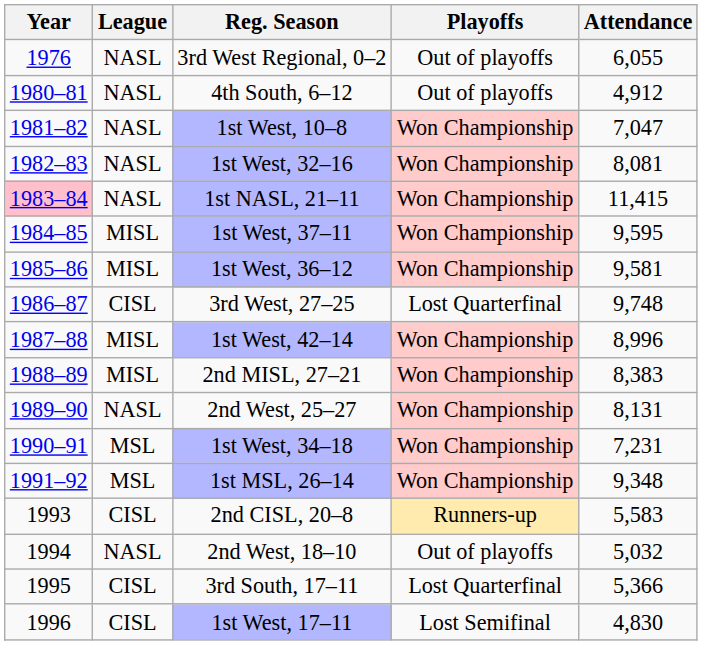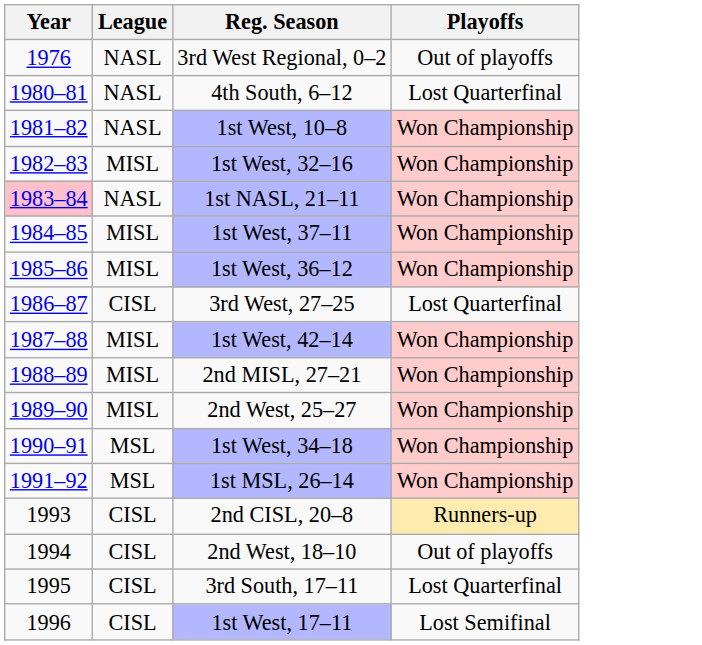 <table class="wikitable" style="text-align:center">
 <tr>
 <th>Year</th>
 <th>League</th>
 <th>Reg. Season</th>
 <th>Playoffs</th>
-<th>Attendance</th>
 </tr>
 <tr>
 <td><a href='#'>1976</a></td>
 <td>NASL</td>
 <td>3rd West Regional, 0–2</td>
 <td>Out of playoffs</td>
-<td>6,055</td>
 </tr>
 <tr>
 <td><a href='#'>1980–81</a></td>
 <td>NASL</td>
 <td>4th South, 6–12</td>
-<td>Out of playoffs</td>
-<td>4,912</td>
+<td>Lost Quarterfinal</td>
 </tr>
 <tr>
 <td><a href='#'>1981–82</a></td>
 <td>NASL</td>
 <td style="background:#b3b7ff;">1st West, 10–8</td>
 <td style="background:#ffcbcb;">Won Championship</td>
-<td>7,047</td>
 </tr>
 <tr>
 <td><a href='#'>1982–83</a></td>
-<td>NASL</td>
+<td>MISL</td>
 <td style="background:#b3b7ff;">1st West, 32–16</td>
 <td style="background:#ffcbcb;">Won Championship</td>
-<td>8,081</td>
 </tr>
 <tr>
 <td style="background: pink;"><a href='#'>1983–84</a></td>
 <td>NASL</td>
 <td style="background:#b3b7ff;">1st NASL, 21–11</td>
 <td style="background:#ffcbcb;">Won Championship</td>
-<td>11,415</td>
 </tr>
 <tr>
 <td><a href='#'>1984–85</a></td>
 <td>MISL</td>
 <td style="background:#b3b7ff;">1st West, 37–11</td>
 <td style="background:#ffcbcb;">Won Championship</td>
-<td>9,595</td>
 </tr>
 <tr>
 <td><a href='#'>1985–86</a></td>
 <td>MISL</td>
 <td style="background:#b3b7ff;">1st West, 36–12</td>
 <td style="background:#ffcbcb;">Won Championship</td>
-<td>9,581</td>
 </tr>
 <tr>
 <td><a href='#'>1986–87</a></td>
 <td>CISL</td>
 <td>3rd West, 27–25</td>
 <td>Lost Quarterfinal</td>
-<td>9,748</td>
 </tr>
 <tr>
 <td><a href='#'>1987–88</a></td>
 <td>MISL</td>
 <td style="background:#b3b7ff;">1st West, 42–14</td>
 <td style="background:#ffcbcb;">Won Championship</td>
-<td>8,996</td>
 </tr>
 <tr>
 <td><a href='#'>1988–89</a></td>
 <td>MISL</td>
 <td>2nd MISL, 27–21</td>
 <td style="background:#ffcbcb;">Won Championship</td>
-<td>8,383</td>
 </tr>
 <tr>
 <td><a href='#'>1989–90</a></td>
-<td>NASL</td>
+<td>MISL</td>
 <td>2nd West, 25–27</td>
 <td style="background:#ffcbcb;">Won Championship</td>
-<td>8,131</td>
 </tr>
 <tr>
 <td><a href='#'>1990–91</a></td>
 <td>MSL</td>
 <td style="background:#b3b7ff;">1st West, 34–18</td>
 <td style="background:#ffcbcb;">Won Championship</td>
-<td>7,231</td>
 </tr>
 <tr>
 <td><a href='#'>1991–92</a></td>
 <td>MSL</td>
 <td style="background:#b3b7ff;">1st MSL, 26–14</td>
 <td style="background:#ffcbcb;">Won Championship</td>
-<td>9,348</td>
 </tr>
 <tr>
 <td>1993</td>
 <td>CISL</td>
 <td>2nd CISL, 20–8</td>
 <td style="background:#ffebad;">Runners-up</td>
-<td>5,583</td>
 </tr>
 <tr>
 <td>1994</td>
-<td>NASL</td>
+<td>CISL</td>
 <td>2nd West, 18–10</td>
 <td>Out of playoffs</td>
-<td>5,032</td>
 </tr>
 <tr>
 <td>1995</td>
 <td>CISL</td>
 <td>3rd South, 17–11</td>
 <td>Lost Quarterfinal</td>
-<td>5,366</td>
 </tr>
 <tr>
 <td>1996</td>
 <td>CISL</td>
 <td style="background:#b3b7ff;">1st West, 17–11</td>
 <td>Lost Semifinal</td>
-<td>4,830</td>
 </tr>
 </table>
